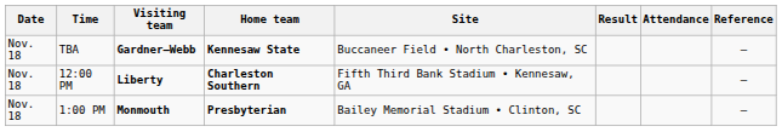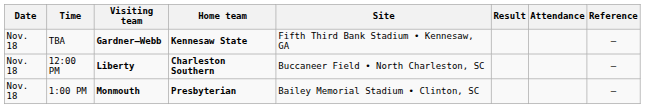 <table class="wikitable" style="font-size:95%;">
 <tr>
 <th>Date</th>
 <th>Time</th>
 <th>Visiting team</th>
 <th>Home team</th>
 <th>Site</th>
 <th>Result</th>
 <th>Attendance</th>
 <th class="unsortable">Reference</th>
 </tr>
 <tr bgcolor=>
 <td>Nov. 18</td>
 <td>TBA</td>
 <td><strong>Gardner–Webb</strong></td>
 <td><strong>Kennesaw State</strong></td>
-<td>Buccaneer Field • North Charleston, SC</td>
+<td>Fifth Third Bank Stadium • Kennesaw, GA</td>
 <td></td>
 <td></td>
 <td style="text-align:center;">— </td>
 </tr>
 <tr bgcolor=>
 <td>Nov. 18</td>
 <td>12:00 PM</td>
 <td><strong>Liberty</strong></td>
 <td><strong>Charleston Southern</strong></td>
-<td>Fifth Third Bank Stadium • Kennesaw, GA</td>
+<td>Buccaneer Field • North Charleston, SC</td>
 <td></td>
 <td></td>
 <td style="text-align:center;">— </td>
 </tr>
 <tr bgcolor=>
 <td>Nov. 18</td>
 <td>1:00 PM</td>
 <td><strong>Monmouth</strong></td>
 <td><strong>Presbyterian</strong></td>
 <td>Bailey Memorial Stadium • Clinton, SC</td>
 <td></td>
 <td></td>
 <td style="text-align:center;">— </td>
 </tr>
 </table>
